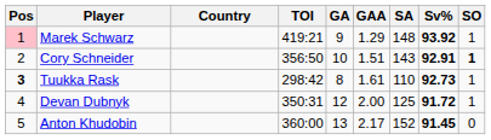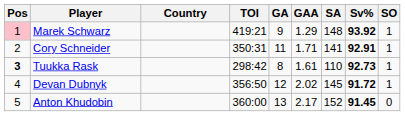 <table class="wikitable sortable" style="text-align: center;">
 <tr>
 <th width=30>Pos</th>
 <th width=150>Player</th>
 <th width=120>Country</th>
 <th width=20>TOI</th>
 <th width=20>GA</th>
 <th width=20>GAA</th>
 <th width=20>SA</th>
 <th width=20>Sv%</th>
 <th width=20>SO</th>
 </tr>
 <tr>
 <td style="background: pink;">1</td>
 <td align=left><a href='#'>Marek Schwarz</a></td>
 <td align=left></td>
 <td>419:21</td>
 <td>9</td>
 <td>1.29</td>
 <td>148</td>
 <td><strong>93.92</strong></td>
 <td>1</td>
 </tr>
 <tr>
 <td>2</td>
 <td align=left><a href='#'>Cory Schneider</a></td>
 <td align=left></td>
-<td>356:50</td>
-<td>10</td>
-<td>1.51</td>
-<td>143</td>
+<td>350:31</td>
+<td>11</td>
+<td>1.71</td>
+<td>141</td>
 <td><strong>92.91</strong></td>
-<td><strong>1</strong></td>
+<td>1</td>
 </tr>
 <tr>
 <td><strong>3</strong></td>
 <td align=left><a href='#'>Tuukka Rask</a></td>
 <td align=left></td>
 <td>298:42</td>
 <td>8</td>
 <td>1.61</td>
 <td>110</td>
 <td><strong>92.73</strong></td>
 <td>1</td>
 </tr>
 <tr>
 <td>4</td>
 <td align=left><a href='#'>Devan Dubnyk</a></td>
 <td align=left></td>
-<td>350:31</td>
+<td>356:50</td>
 <td>12</td>
-<td>2.00</td>
-<td>125</td>
+<td>2.02</td>
+<td>145</td>
 <td><strong>91.72</strong></td>
 <td>1</td>
 </tr>
 <tr>
 <td>5</td>
 <td align=left><a href='#'>Anton Khudobin</a></td>
 <td align=left></td>
 <td>360:00</td>
 <td>13</td>
 <td>2.17</td>
 <td>152</td>
 <td><strong>91.45</strong></td>
 <td>0</td>
 </tr>
 </table>
